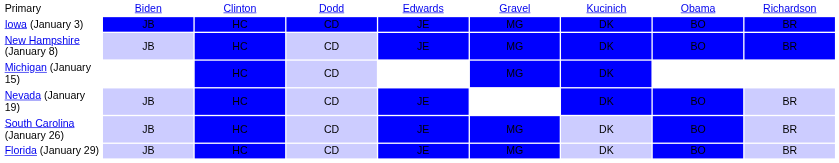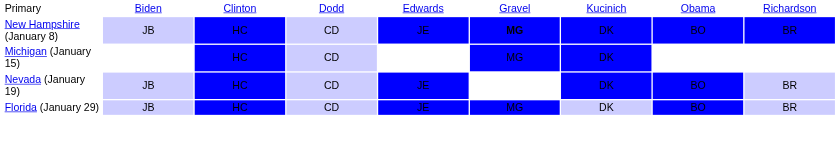 <table cellpadding=2 cellspacing=2>
 <tr>
 <td width=12%>Primary</td>
 <td style="width:11%; text-align:center;"><a href='#'>Biden</a></td>
 <td style="width:11%; text-align:center;"><a href='#'>Clinton</a></td>
 <td style="width:11%; text-align:center;"><a href='#'>Dodd</a></td>
 <td style="width:11%; text-align:center;"><a href='#'>Edwards</a></td>
 <td style="width:11%; text-align:center;"><a href='#'>Gravel</a></td>
 <td style="width:11%; text-align:center;"><a href='#'>Kucinich</a></td>
 <td style="width:11%; text-align:center;"><a href='#'>Obama</a></td>
 <td style="width:11%; text-align:center;"><a href='#'>Richardson</a></td>
 </tr>
 <tr>
-<td><a href='#'>Iowa</a> (January 3)</td>
-<td style="background:#00f; text-align:center;">JB</td>
-<td style="background:#00f; text-align:center;">HC</td>
-<td style="background:#00f; text-align:center;">CD</td>
-<td style="background:#00f; text-align:center;">JE</td>
-<td style="background:#00f; text-align:center;">MG</td>
-<td style="background:#00f; text-align:center;">DK</td>
-<td style="background:#00f; text-align:center;">BO</td>
-<td style="background:#00f; text-align:center;">BR</td>
-</tr>
-<tr>
 <td><a href='#'>New Hampshire</a> (January 8)</td>
 <td style="background:#ccf; text-align:center;">JB</td>
 <td style="background:#00f; text-align:center;">HC</td>
 <td style="background:#ccf; text-align:center;">CD</td>
 <td style="background:#00f; text-align:center;">JE</td>
-<td style="background:#00f; text-align:center;">MG</td>
+<td style="background:#00f; text-align:center;"><strong>MG</strong></td>
 <td style="background:#00f; text-align:center;">DK</td>
 <td style="background:#00f; text-align:center;">BO</td>
 <td style="background:#00f; text-align:center;">BR</td>
 </tr>
 <tr>
 <td><a href='#'>Michigan</a> (January 15)</td>
 <td></td>
 <td style="background:#00f; text-align:center;">HC</td>
 <td style="background:#ccf; text-align:center;">CD</td>
 <td></td>
 <td style="background:#00f; text-align:center;">MG</td>
 <td style="background:#00f; text-align:center;">DK</td>
 </tr>
 <tr>
 <td><a href='#'>Nevada</a> (January 19)</td>
 <td style="background:#ccf; text-align:center;">JB</td>
 <td style="background:#00f; text-align:center;">HC</td>
 <td style="background:#ccf; text-align:center;">CD</td>
 <td style="background:#00f; text-align:center;">JE</td>
 <td></td>
 <td style="background:#00f; text-align:center;">DK</td>
 <td style="background:#00f; text-align:center;">BO</td>
 <td style="background:#ccf; text-align:center;">BR</td>
 </tr>
 <tr>
-<td><a href='#'>South Carolina</a> (January 26)</td>
-<td style="background:#ccf; text-align:center;">JB</td>
-<td style="background:#00f; text-align:center;">HC</td>
-<td style="background:#ccf; text-align:center;">CD</td>
-<td style="background:#00f; text-align:center;">JE</td>
-<td style="background:#00f; text-align:center;">MG</td>
-<td style="background:#ccf; text-align:center;">DK</td>
-<td style="background:#00f; text-align:center;">BO</td>
-<td style="background:#ccf; text-align:center;">BR</td>
-</tr>
-<tr>
 <td><a href='#'>Florida</a> (January 29)</td>
 <td style="background:#ccf; text-align:center;">JB</td>
 <td style="background:#00f; text-align:center;">HC</td>
 <td style="background:#ccf; text-align:center;">CD</td>
 <td style="background:#00f; text-align:center;">JE</td>
 <td style="background:#00f; text-align:center;">MG</td>
 <td style="background:#ccf; text-align:center;">DK</td>
 <td style="background:#00f; text-align:center;">BO</td>
 <td style="background:#ccf; text-align:center;">BR</td>
 </tr>
 </table>
